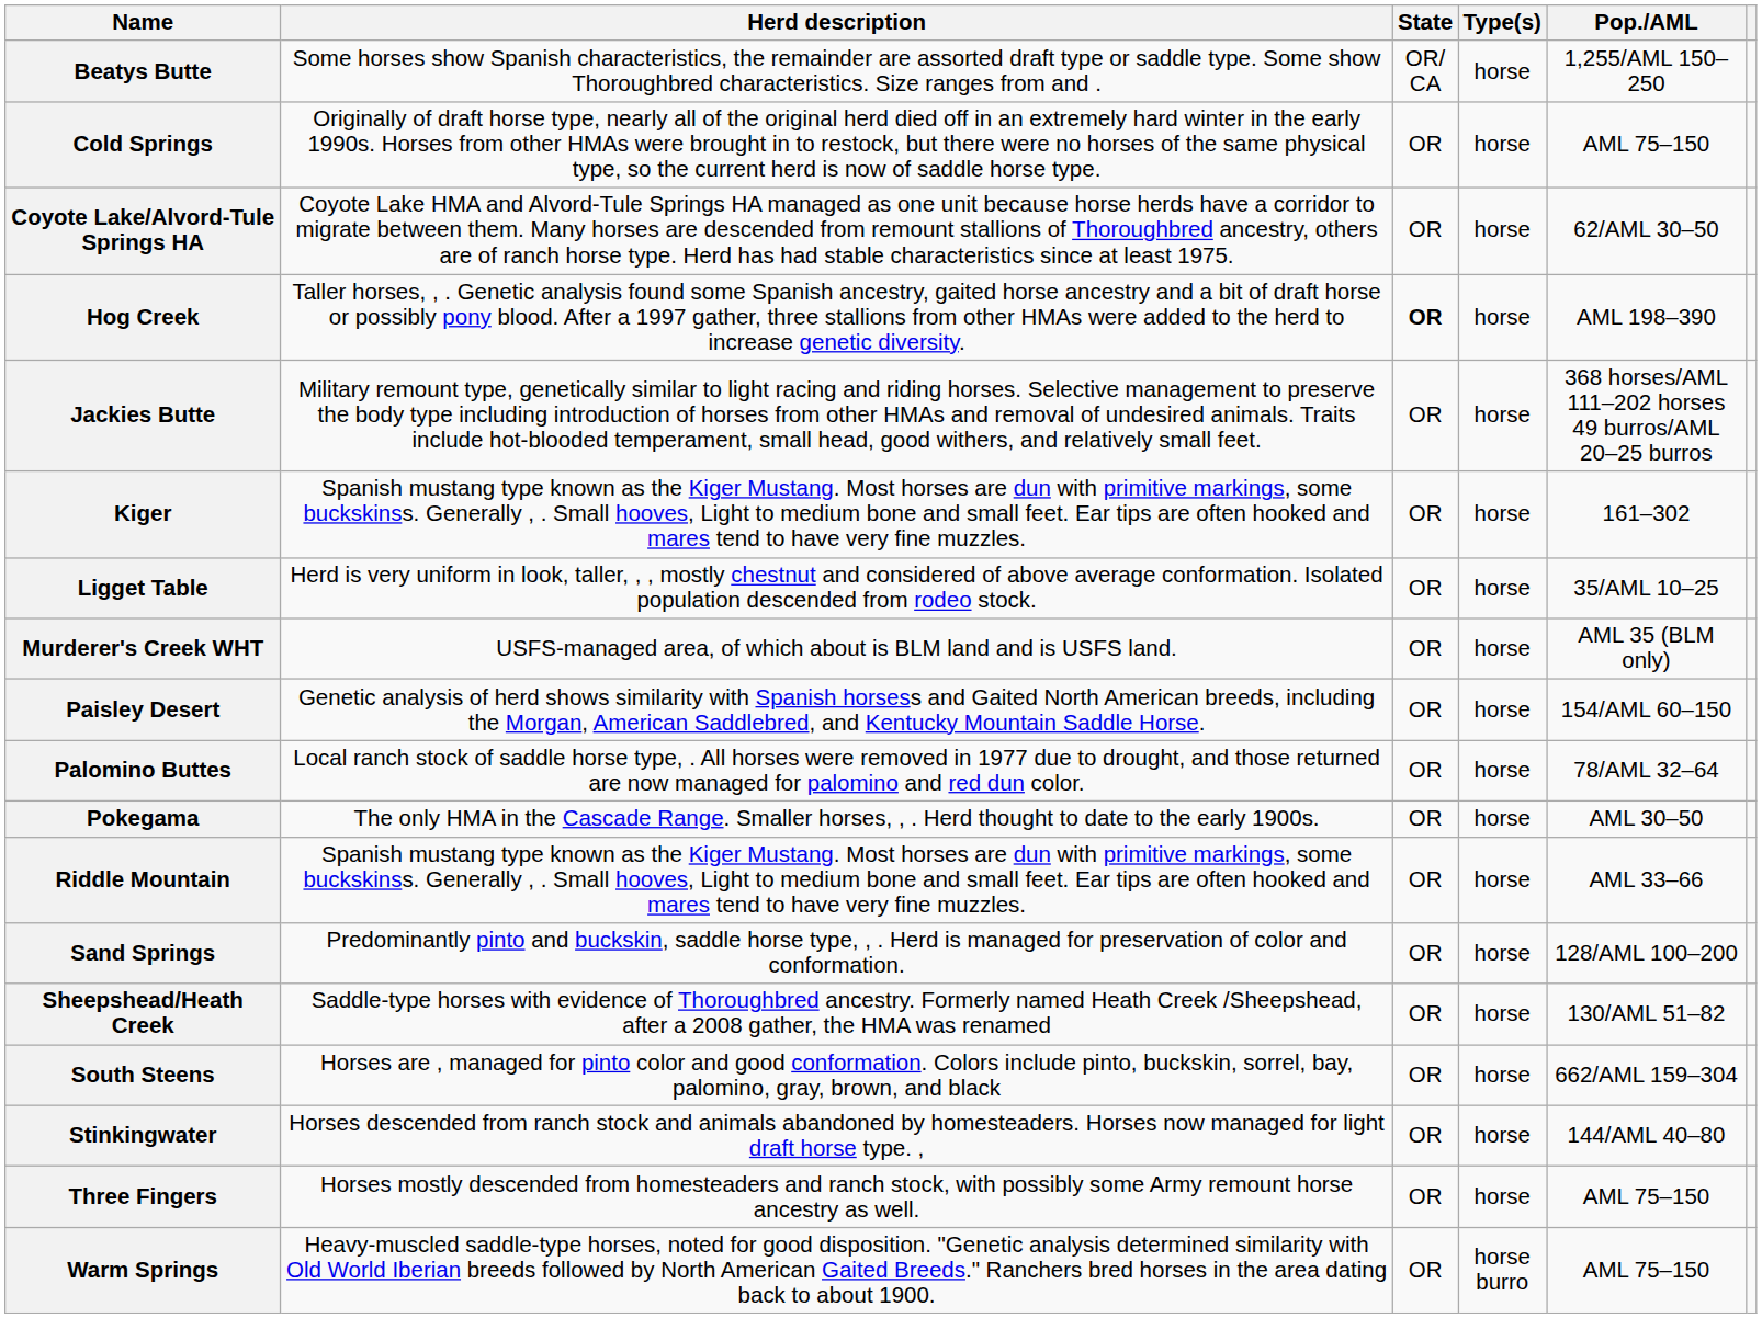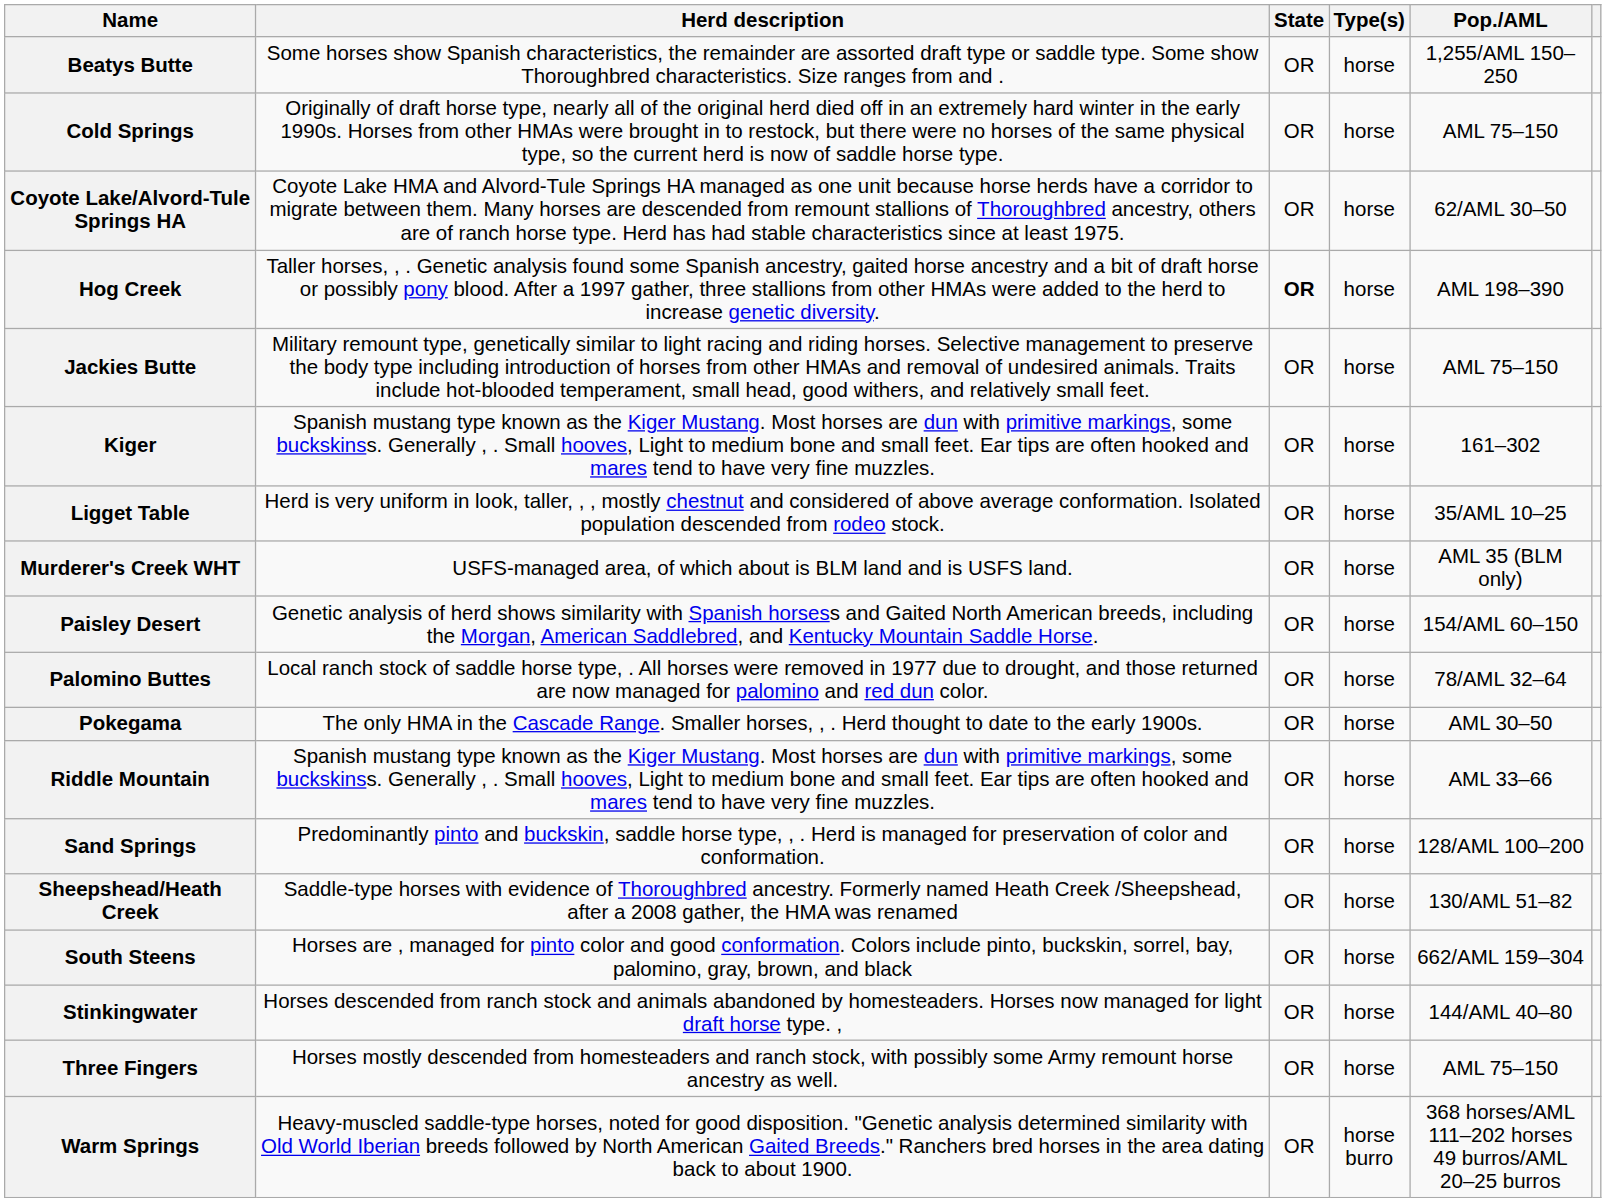 <table class = "wikitable sortable" style="text-align:center;">
 <tr>
 <th scope="col">Name</th>
 <th scope="col" class="unsortable">Herd description</th>
 <th scope="col" class="unsortable">State</th>
 <th scope="col">Type(s)</th>
 <th scope="col">Pop./AML</th>
 <th scope="col" class="unsortable"></th>
 </tr>
 <tr>
 <th scope="row">Beatys Butte</th>
 <td>Some horses show Spanish characteristics, the remainder are assorted draft type or saddle type.  Some show Thoroughbred characteristics. Size ranges from  and .</td>
-<td>OR/<br>CA</td>
+<td>OR</td>
 <td>horse</td>
 <td>1,255/AML 150–250</td>
 <td><br></td>
 </tr>
 <tr>
 <th scope="row">Cold Springs</th>
 <td>Originally of draft horse type, nearly all of the original herd died off in an extremely hard winter in the early 1990s.  Horses from other HMAs were brought in to restock, but there were no horses of the same physical type, so the current herd is now of saddle horse type.</td>
 <td>OR</td>
 <td>horse</td>
 <td>AML 75–150</td>
 <td><br></td>
 </tr>
 <tr>
 <th scope="row">Coyote Lake/Alvord-Tule Springs HA</th>
 <td>Coyote Lake HMA and Alvord-Tule Springs HA managed as one unit because horse herds have a corridor to migrate between them.  Many horses are descended from remount stallions of <a href='#'>Thoroughbred</a> ancestry, others are of ranch horse type. Herd has had stable characteristics since at least 1975.</td>
 <td>OR</td>
 <td>horse</td>
 <td>62/AML 30–50</td>
 <td><br><br></td>
 </tr>
 <tr>
 <th scope="row">Hog Creek</th>
 <td>Taller horses, , .  Genetic analysis found some Spanish ancestry, gaited horse ancestry and a bit of draft horse or possibly <a href='#'>pony</a> blood. After a 1997 gather, three stallions from other HMAs were added to the herd to increase <a href='#'>genetic diversity</a>.</td>
 <td><strong>OR</strong></td>
 <td>horse</td>
 <td>AML 198–390</td>
 <td><br></td>
 </tr>
 <tr>
 <th scope="row">Jackies Butte</th>
 <td>Military remount type, genetically similar to light racing and riding horses. Selective management to preserve the body type including introduction of horses from other HMAs and removal of undesired animals. Traits include hot‐blooded temperament, small head, good withers, and relatively small feet.</td>
 <td>OR</td>
 <td>horse</td>
-<td>368 horses/AML 111–202 horses<br>49 burros/AML 20–25 burros</td>
+<td>AML 75–150</td>
 <td><br></td>
 </tr>
 <tr>
 <th scope="row">Kiger</th>
 <td>Spanish mustang type known as the <a href='#'>Kiger Mustang</a>. Most horses are <a href='#'>dun</a> with <a href='#'>primitive markings</a>, some <a href='#'>buckskins</a>s. Generally , . Small <a href='#'>hooves</a>, Light to medium bone and small feet. Ear tips are often hooked and <a href='#'>mares</a> tend to have very fine muzzles.</td>
 <td>OR</td>
 <td>horse</td>
 <td>161–302</td>
 <td><br></td>
 </tr>
 <tr>
 <th scope="row">Ligget Table</th>
 <td>Herd is very uniform in look, taller, , , mostly <a href='#'>chestnut</a> and considered of above average conformation.  Isolated population descended from <a href='#'>rodeo</a> stock.</td>
 <td>OR</td>
 <td>horse</td>
 <td>35/AML 10–25</td>
 <td><br></td>
 </tr>
 <tr>
 <th scope="row">Murderer's Creek WHT</th>
 <td>USFS-managed area, of which about  is BLM land and  is USFS land.</td>
 <td>OR</td>
 <td>horse</td>
 <td>AML 35 (BLM only)</td>
 <td></td>
 </tr>
 <tr>
 <th scope="row">Paisley Desert</th>
 <td>Genetic analysis of herd shows similarity with <a href='#'>Spanish horses</a>s and Gaited North American breeds, including the <a href='#'>Morgan</a>, <a href='#'>American Saddlebred</a>, and <a href='#'>Kentucky Mountain Saddle Horse</a>.</td>
 <td>OR</td>
 <td>horse</td>
 <td>154/AML 60–150</td>
 <td><br><br></td>
 </tr>
 <tr>
 <th scope="row">Palomino Buttes</th>
 <td>Local ranch stock of saddle horse type,  . All horses were removed in 1977 due to drought, and those returned are now managed for <a href='#'>palomino</a> and <a href='#'>red dun</a> color.</td>
 <td>OR</td>
 <td>horse</td>
 <td>78/AML 32–64</td>
 <td><br></td>
 </tr>
 <tr>
 <th scope="row">Pokegama</th>
 <td>The only HMA in the <a href='#'>Cascade Range</a>.  Smaller horses, , . Herd thought to date to the early 1900s.</td>
 <td>OR</td>
 <td>horse</td>
 <td>AML 30–50</td>
 <td><br></td>
 </tr>
 <tr>
 <th scope="row">Riddle Mountain</th>
 <td>Spanish mustang type known as the <a href='#'>Kiger Mustang</a>. Most horses are <a href='#'>dun</a> with <a href='#'>primitive markings</a>, some <a href='#'>buckskins</a>s. Generally , . Small <a href='#'>hooves</a>, Light to medium bone and small feet. Ear tips are often hooked and <a href='#'>mares</a> tend to have very fine muzzles.</td>
 <td>OR</td>
 <td>horse</td>
 <td>AML 33–66</td>
 <td></td>
 </tr>
 <tr>
 <th scope="row">Sand Springs</th>
 <td>Predominantly <a href='#'>pinto</a> and <a href='#'>buckskin</a>, saddle horse type, , . Herd is managed for preservation of color and conformation.</td>
 <td>OR</td>
 <td>horse</td>
 <td>128/AML 100–200</td>
 <td><br></td>
 </tr>
 <tr>
 <th scope="row">Sheepshead/Heath Creek</th>
 <td>Saddle-type horses  with evidence of <a href='#'>Thoroughbred</a> ancestry.  Formerly named Heath Creek /Sheepshead, after a 2008 gather, the HMA was renamed</td>
 <td>OR</td>
 <td>horse</td>
 <td>130/AML 51–82</td>
 <td><br><br></td>
 </tr>
 <tr>
 <th scope="row">South Steens</th>
 <td>Horses are ,  managed for <a href='#'>pinto</a> color and good <a href='#'>conformation</a>.  Colors include pinto, buckskin, sorrel, bay, palomino, gray, brown, and black</td>
 <td>OR</td>
 <td>horse</td>
 <td>662/AML 159–304</td>
 <td><br><br></td>
 </tr>
 <tr>
 <th scope="row">Stinkingwater</th>
 <td>Horses descended from ranch stock and animals abandoned by homesteaders. Horses now managed for light <a href='#'>draft horse</a> type. , </td>
 <td>OR</td>
 <td>horse</td>
 <td>144/AML 40–80</td>
 <td><br></td>
 </tr>
 <tr>
 <th scope="row">Three Fingers</th>
 <td>Horses mostly descended from homesteaders and ranch stock, with possibly some Army remount horse ancestry as well.</td>
 <td>OR</td>
 <td>horse</td>
 <td>AML 75–150</td>
 <td><br></td>
 </tr>
 <tr>
 <th scope="row">Warm Springs</th>
 <td>Heavy-muscled saddle-type horses, noted for good disposition. "Genetic analysis determined similarity with <a href='#'>Old World Iberian</a> breeds followed by North American <a href='#'>Gaited Breeds</a>." Ranchers bred horses in the area dating back to about 1900.</td>
 <td>OR</td>
 <td>horse<br>burro</td>
-<td>AML 75–150</td>
+<td>368 horses/AML 111–202 horses<br>49 burros/AML 20–25 burros</td>
 <td><br><br></td>
 </tr>
 </table>
